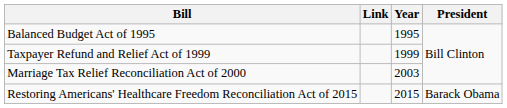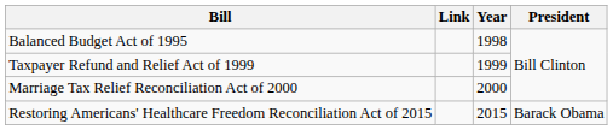 <table class="wikitable">
 <tr>
 <th>Bill</th>
 <th>Link</th>
 <th>Year</th>
 <th>President</th>
 </tr>
 <tr>
 <td>Balanced Budget Act of 1995</td>
 <td></td>
-<td>1995</td>
+<td>1998</td>
 <td rowspan="3">Bill Clinton</td>
 </tr>
 <tr>
 <td>Taxpayer Refund and Relief Act of 1999</td>
 <td></td>
 <td>1999</td>
 </tr>
 <tr>
 <td>Marriage Tax Relief Reconciliation Act of 2000</td>
 <td></td>
-<td>2003</td>
+<td>2000</td>
 </tr>
 <tr>
 <td>Restoring Americans' Healthcare Freedom Reconciliation Act of 2015</td>
 <td></td>
 <td>2015</td>
 <td>Barack Obama</td>
 </tr>
 </table>
